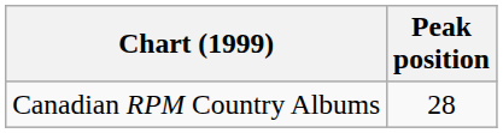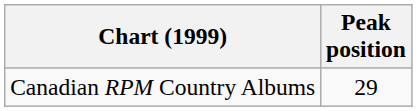 <table class="wikitable">
 <tr>
 <th>Chart (1999)</th>
 <th>Peak<br>position</th>
 </tr>
 <tr>
 <td>Canadian <em>RPM</em> Country Albums</td>
-<td align="center">28</td>
+<td align="center">29</td>
 </tr>
 </table>
